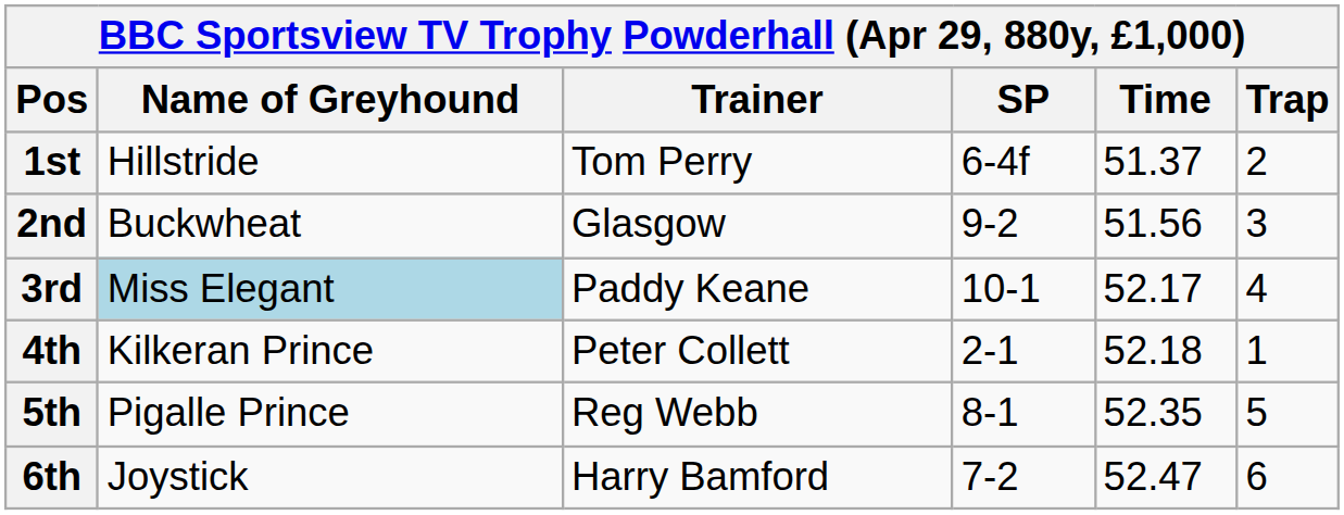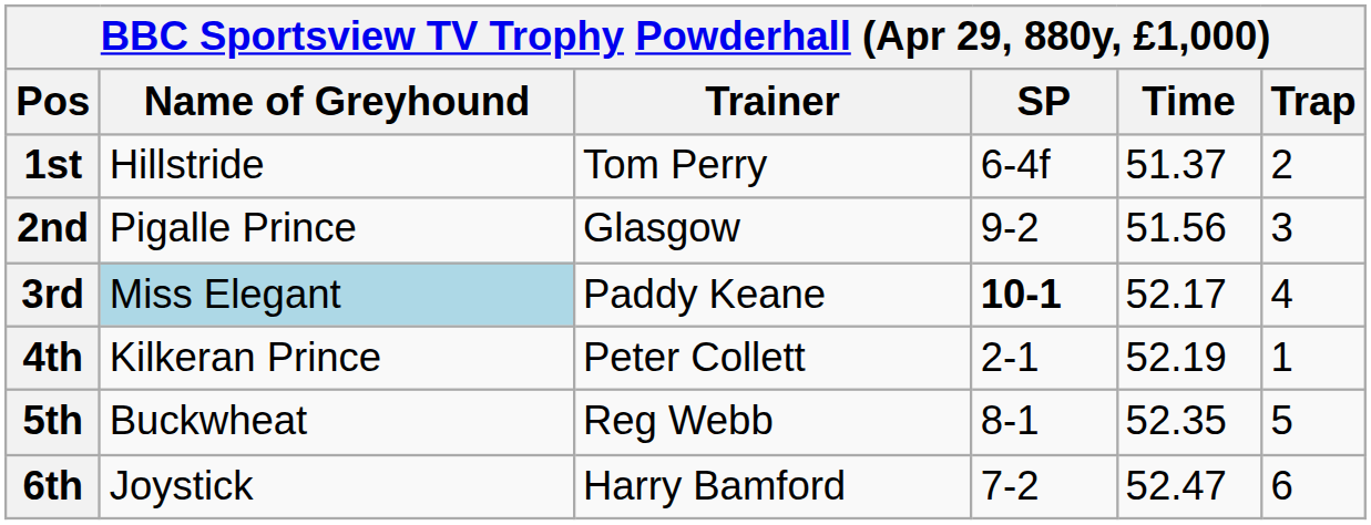 <table class="wikitable">
 <tr>
 <th colspan="6"><a href='#'>BBC Sportsview TV Trophy</a> <a href='#'>Powderhall</a> (Apr 29, 880y, £1,000)</th>
 </tr>
 <tr>
 <th width=30>Pos</th>
 <th width=180>Name of Greyhound</th>
 <th width=150>Trainer</th>
 <th width=50>SP</th>
 <th width=50>Time</th>
 <th width=30>Trap</th>
 </tr>
 <tr>
 <th>1st</th>
 <td>Hillstride</td>
 <td>Tom Perry</td>
 <td>6-4f</td>
 <td>51.37</td>
 <td>2</td>
 </tr>
 <tr>
 <th>2nd</th>
-<td>Buckwheat</td>
+<td>Pigalle Prince</td>
 <td>Glasgow</td>
 <td>9-2</td>
 <td>51.56</td>
 <td>3</td>
 </tr>
 <tr>
 <th>3rd</th>
 <td style="background: lightblue;">Miss Elegant</td>
 <td>Paddy Keane</td>
-<td>10-1</td>
+<td><strong>10-1</strong></td>
 <td>52.17</td>
 <td>4</td>
 </tr>
 <tr>
 <th>4th</th>
 <td>Kilkeran Prince</td>
 <td>Peter Collett</td>
 <td>2-1</td>
-<td>52.18</td>
+<td>52.19</td>
 <td>1</td>
 </tr>
 <tr>
 <th>5th</th>
-<td>Pigalle Prince</td>
+<td>Buckwheat</td>
 <td>Reg Webb</td>
 <td>8-1</td>
 <td>52.35</td>
 <td>5</td>
 </tr>
 <tr>
 <th>6th</th>
 <td>Joystick</td>
 <td>Harry Bamford</td>
 <td>7-2</td>
 <td>52.47</td>
 <td>6</td>
 </tr>
 </table>
